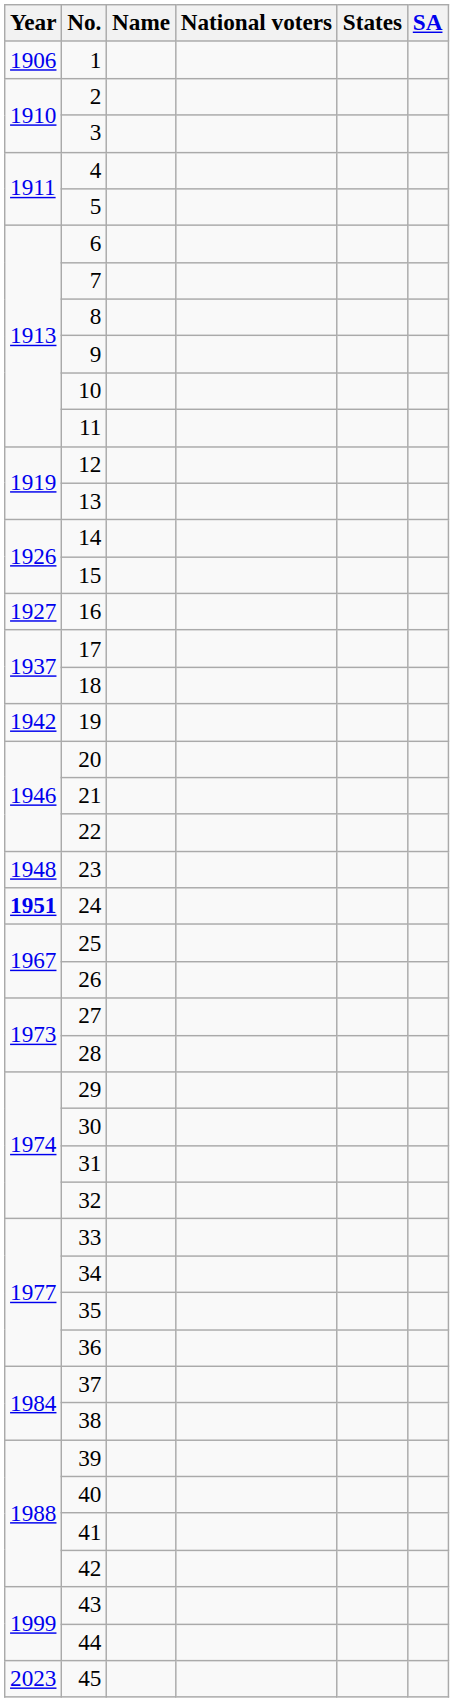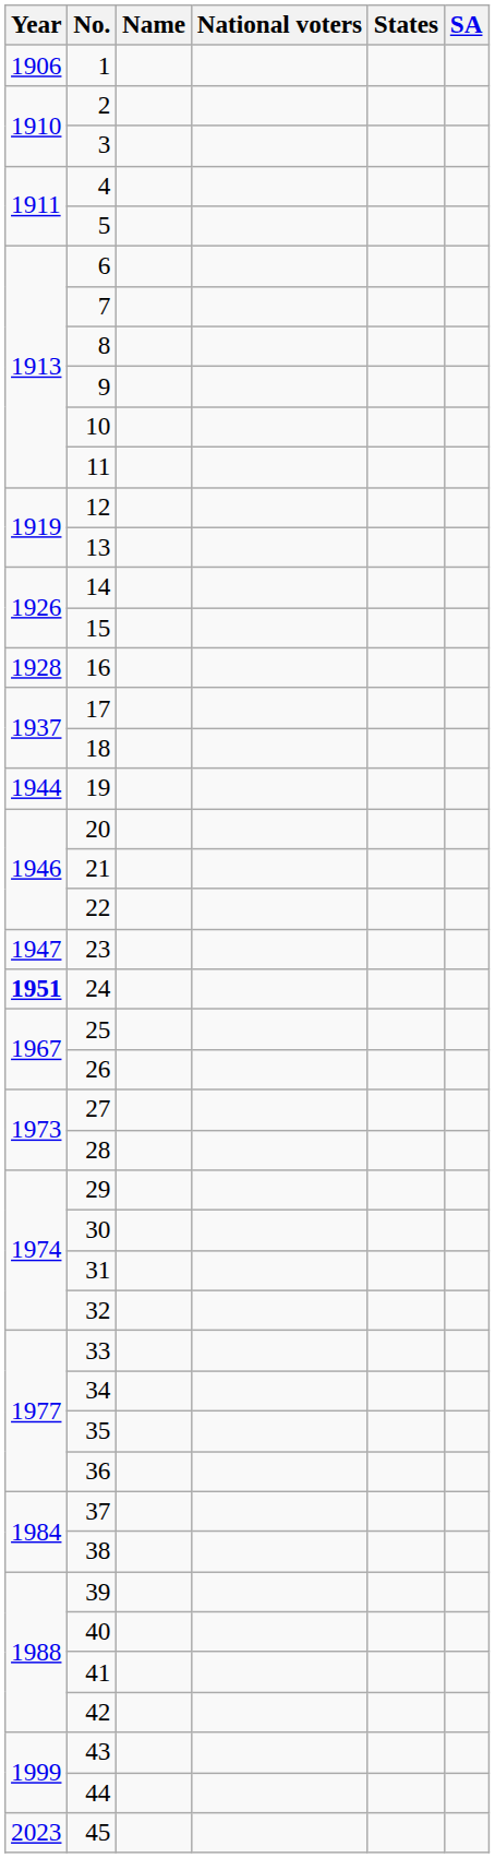 <table class="wikitable sortable">
 <tr>
 <th align="left">Year</th>
 <th align="right">No.</th>
 <th align="left">Name</th>
 <th>National voters</th>
 <th>States</th>
 <th align="center"><a href='#'>SA</a></th>
 </tr>
 <tr>
 <td><a href='#'>1906</a></td>
 <td align="right">1</td>
 <td></td>
 <td></td>
 <td></td>
 <td></td>
 </tr>
 <tr>
 <td rowspan="2"><a href='#'>1910</a></td>
 <td align="right">2</td>
 <td></td>
 <td></td>
 <td></td>
 <td></td>
 </tr>
 <tr>
 <td align="right">3</td>
 <td></td>
 <td></td>
 <td></td>
 <td></td>
 </tr>
 <tr>
 <td rowspan="2"><a href='#'>1911</a></td>
 <td align="right">4</td>
 <td></td>
 <td></td>
 <td></td>
 <td></td>
 </tr>
 <tr>
 <td align="right">5</td>
 <td></td>
 <td></td>
 <td></td>
 <td></td>
 </tr>
 <tr>
 <td rowspan="6"><a href='#'>1913</a></td>
 <td align="right">6</td>
 <td></td>
 <td></td>
 <td></td>
 <td></td>
 </tr>
 <tr>
 <td align="right">7</td>
 <td></td>
 <td></td>
 <td></td>
 <td></td>
 </tr>
 <tr>
 <td align="right">8</td>
 <td></td>
 <td></td>
 <td></td>
 <td></td>
 </tr>
 <tr>
 <td align="right">9</td>
 <td></td>
 <td></td>
 <td></td>
 <td></td>
 </tr>
 <tr>
 <td align="right">10</td>
 <td></td>
 <td></td>
 <td></td>
 <td></td>
 </tr>
 <tr>
 <td align="right">11</td>
 <td></td>
 <td></td>
 <td></td>
 <td></td>
 </tr>
 <tr>
 <td rowspan="2"><a href='#'>1919</a></td>
 <td align="right">12</td>
 <td></td>
 <td></td>
 <td></td>
 <td></td>
 </tr>
 <tr>
 <td align="right">13</td>
 <td></td>
 <td></td>
 <td></td>
 <td></td>
 </tr>
 <tr>
 <td rowspan="2"><a href='#'>1926</a></td>
 <td align="right">14</td>
 <td></td>
 <td></td>
 <td></td>
 <td></td>
 </tr>
 <tr>
 <td align="right">15</td>
 <td></td>
 <td></td>
 <td></td>
 <td></td>
 </tr>
 <tr>
-<td><a href='#'>1927</a></td>
+<td><a href='#'>1928</a></td>
 <td align="right">16</td>
 <td></td>
 <td></td>
 <td></td>
 <td></td>
 </tr>
 <tr>
 <td rowspan="2"><a href='#'>1937</a></td>
 <td align="right">17</td>
 <td></td>
 <td></td>
 <td></td>
 <td></td>
 </tr>
 <tr>
 <td align="right">18</td>
 <td></td>
 <td></td>
 <td></td>
 <td></td>
 </tr>
 <tr>
-<td><a href='#'>1942</a></td>
+<td><a href='#'>1944</a></td>
 <td align="right">19</td>
 <td></td>
 <td></td>
 <td></td>
 <td></td>
 </tr>
 <tr>
 <td rowspan="3"><a href='#'>1946</a></td>
 <td align="right">20</td>
 <td></td>
 <td></td>
 <td></td>
 <td></td>
 </tr>
 <tr>
 <td align="right">21</td>
 <td></td>
 <td></td>
 <td></td>
 <td></td>
 </tr>
 <tr>
 <td align="right">22</td>
 <td></td>
 <td></td>
 <td></td>
 <td></td>
 </tr>
 <tr>
-<td><a href='#'>1948</a></td>
+<td><a href='#'>1947</a></td>
 <td align="right">23</td>
 <td></td>
 <td></td>
 <td></td>
 <td></td>
 </tr>
 <tr>
 <td><strong><a href='#'>1951</a></strong></td>
 <td align="right">24</td>
 <td></td>
 <td></td>
 <td></td>
 <td></td>
 </tr>
 <tr>
 <td rowspan="2"><a href='#'>1967</a></td>
 <td align="right">25</td>
 <td></td>
 <td></td>
 <td></td>
 <td></td>
 </tr>
 <tr>
 <td align="right">26</td>
 <td></td>
 <td></td>
 <td></td>
 <td></td>
 </tr>
 <tr>
 <td rowspan="2"><a href='#'>1973</a></td>
 <td align="right">27</td>
 <td></td>
 <td></td>
 <td></td>
 <td></td>
 </tr>
 <tr>
 <td align="right">28</td>
 <td></td>
 <td></td>
 <td></td>
 <td></td>
 </tr>
 <tr>
 <td rowspan="4"><a href='#'>1974</a></td>
 <td align="right">29</td>
 <td></td>
 <td></td>
 <td></td>
 <td></td>
 </tr>
 <tr>
 <td align="right">30</td>
 <td></td>
 <td></td>
 <td></td>
 <td></td>
 </tr>
 <tr>
 <td align="right">31</td>
 <td></td>
 <td></td>
 <td></td>
 <td></td>
 </tr>
 <tr>
 <td align="right">32</td>
 <td></td>
 <td></td>
 <td></td>
 <td></td>
 </tr>
 <tr>
 <td rowspan="4"><a href='#'>1977</a></td>
 <td align="right">33</td>
 <td></td>
 <td></td>
 <td></td>
 <td></td>
 </tr>
 <tr>
 <td align="right">34</td>
 <td></td>
 <td></td>
 <td></td>
 <td></td>
 </tr>
 <tr>
 <td align="right">35</td>
 <td></td>
 <td></td>
 <td></td>
 <td></td>
 </tr>
 <tr>
 <td align="right">36</td>
 <td></td>
 <td></td>
 <td></td>
 <td></td>
 </tr>
 <tr>
 <td rowspan="2"><a href='#'>1984</a></td>
 <td align="right">37</td>
 <td></td>
 <td></td>
 <td></td>
 <td></td>
 </tr>
 <tr>
 <td align="right">38</td>
 <td></td>
 <td></td>
 <td></td>
 <td></td>
 </tr>
 <tr>
 <td rowspan="4"><a href='#'>1988</a></td>
 <td align="right">39</td>
 <td></td>
 <td></td>
 <td></td>
 <td></td>
 </tr>
 <tr>
 <td align="right">40</td>
 <td></td>
 <td></td>
 <td></td>
 <td></td>
 </tr>
 <tr>
 <td align="right">41</td>
 <td></td>
 <td></td>
 <td></td>
 <td></td>
 </tr>
 <tr>
 <td align="right">42</td>
 <td></td>
 <td></td>
 <td></td>
 <td></td>
 </tr>
 <tr>
 <td rowspan="2"><a href='#'>1999</a></td>
 <td align="right">43</td>
 <td></td>
 <td></td>
 <td></td>
 <td></td>
 </tr>
 <tr>
 <td align="right">44</td>
 <td></td>
 <td></td>
 <td></td>
 <td></td>
 </tr>
 <tr>
 <td><a href='#'>2023</a></td>
 <td align="right">45</td>
 <td></td>
 <td></td>
 <td></td>
 <td></td>
 </tr>
 </table>
